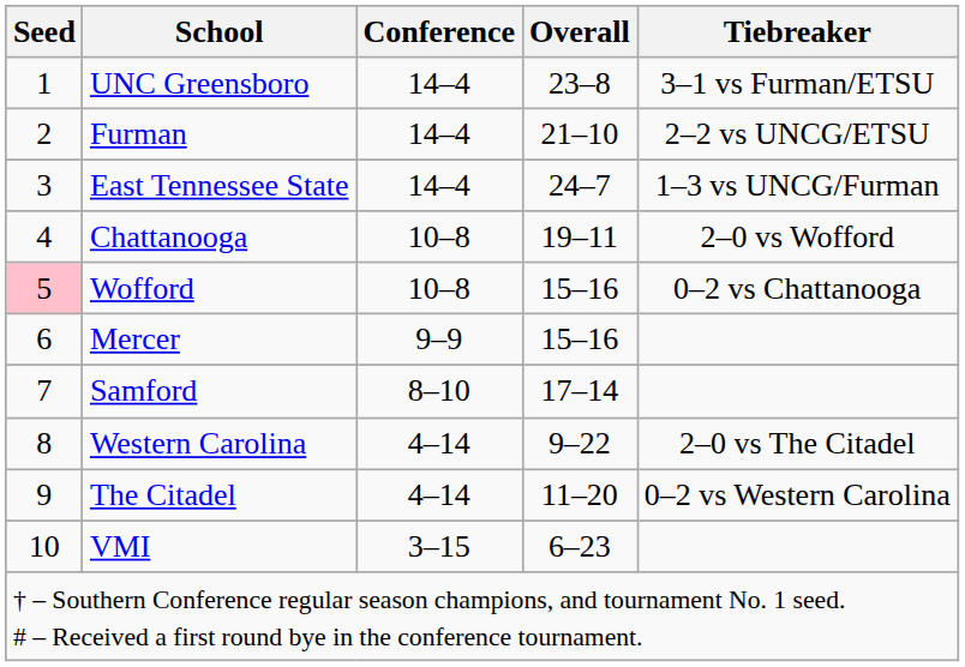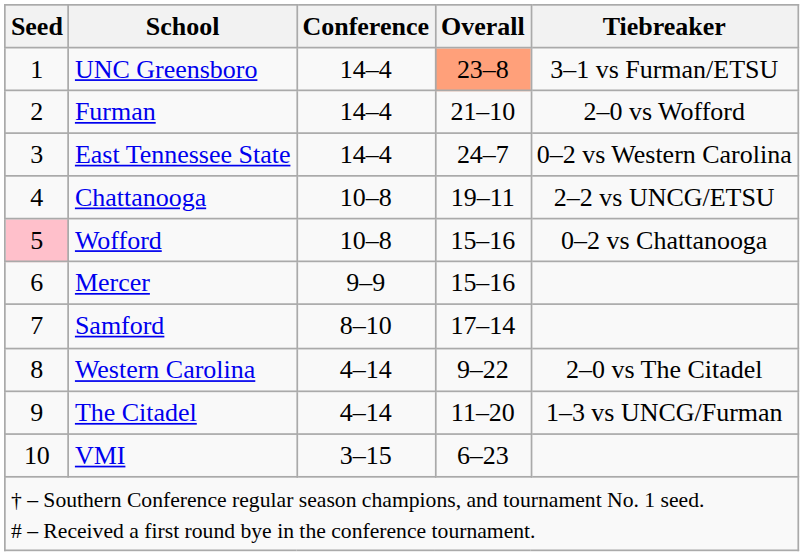 <table class="wikitable" style="white-space:nowrap; font-size:95%; text-align:center">
 <tr>
 <th>Seed</th>
 <th>School</th>
 <th>Conference</th>
 <th>Overall</th>
 <th>Tiebreaker</th>
 </tr>
 <tr>
 <td>1</td>
 <td align=left><a href='#'>UNC Greensboro</a></td>
 <td>14–4</td>
-<td>23–8</td>
+<td style="background: lightsalmon;">23–8</td>
 <td>3–1 vs Furman/ETSU</td>
 </tr>
 <tr>
 <td>2</td>
 <td align=left><a href='#'>Furman</a></td>
 <td>14–4</td>
 <td>21–10</td>
-<td>2–2 vs UNCG/ETSU</td>
+<td>2–0 vs Wofford</td>
 </tr>
 <tr>
 <td>3</td>
 <td align=left><a href='#'>East Tennessee State</a></td>
 <td>14–4</td>
 <td>24–7</td>
-<td>1–3 vs UNCG/Furman</td>
+<td>0–2 vs Western Carolina</td>
 </tr>
 <tr>
 <td>4</td>
 <td align=left><a href='#'>Chattanooga</a></td>
 <td>10–8</td>
 <td>19–11</td>
-<td>2–0 vs Wofford</td>
+<td>2–2 vs UNCG/ETSU</td>
 </tr>
 <tr>
 <td style="background: pink;">5</td>
 <td align=left><a href='#'>Wofford</a></td>
 <td>10–8</td>
 <td>15–16</td>
 <td>0–2 vs Chattanooga</td>
 </tr>
 <tr>
 <td>6</td>
 <td align=left><a href='#'>Mercer</a></td>
 <td>9–9</td>
 <td>15–16</td>
 <td></td>
 </tr>
 <tr>
 <td>7</td>
 <td align=left><a href='#'>Samford</a></td>
 <td>8–10</td>
 <td>17–14</td>
 <td></td>
 </tr>
 <tr>
 <td>8</td>
 <td align=left><a href='#'>Western Carolina</a></td>
 <td>4–14</td>
 <td>9–22</td>
 <td>2–0 vs The Citadel</td>
 </tr>
 <tr>
 <td>9</td>
 <td align=left><a href='#'>The Citadel</a></td>
 <td>4–14</td>
 <td>11–20</td>
-<td>0–2 vs Western Carolina</td>
+<td>1–3 vs UNCG/Furman</td>
 </tr>
 <tr>
 <td>10</td>
 <td align=left><a href='#'>VMI</a></td>
 <td>3–15</td>
 <td>6–23</td>
 <td></td>
 </tr>
 <tr>
 <td colspan=6 align=left><small>† – Southern Conference regular season champions, and tournament No. 1 seed.<br># – Received a first round bye in the conference tournament.</small></td>
 </tr>
 </table>
